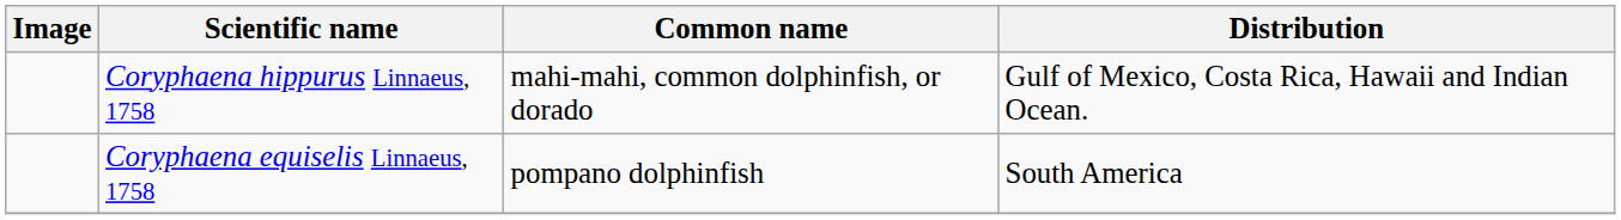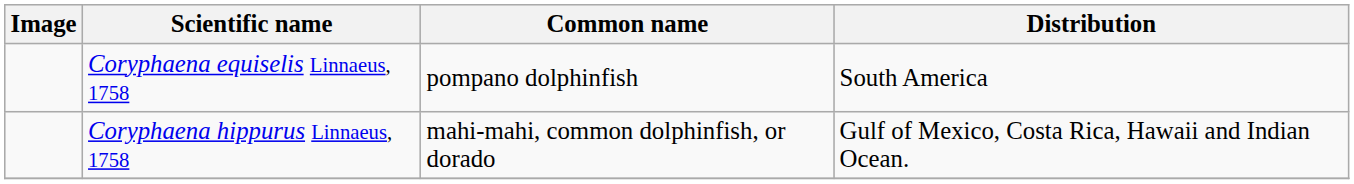 <table class="wikitable">
 <tr>
 <th>Image</th>
 <th>Scientific name</th>
 <th>Common name</th>
 <th>Distribution</th>
 </tr>
 <tr>
 <td></td>
+<td><em><a href='#'>Coryphaena equiselis</a></em> <small><a href='#'>Linnaeus</a>, <a href='#'>1758</a></small></td>
+<td>pompano dolphinfish</td>
+<td>South America</td>
+</tr>
+<tr>
+<td></td>
 <td><em><a href='#'>Coryphaena hippurus</a></em> <small><a href='#'>Linnaeus</a>, <a href='#'>1758</a></small></td>
 <td>mahi-mahi, common dolphinfish, or dorado</td>
 <td>Gulf of Mexico, Costa Rica, Hawaii and Indian Ocean.</td>
 </tr>
 <tr>
-<td></td>
-<td><em><a href='#'>Coryphaena equiselis</a></em> <small><a href='#'>Linnaeus</a>, <a href='#'>1758</a></small></td>
-<td>pompano dolphinfish</td>
-<td>South America</td>
-</tr>
-<tr>
 </tr>
 </table>
